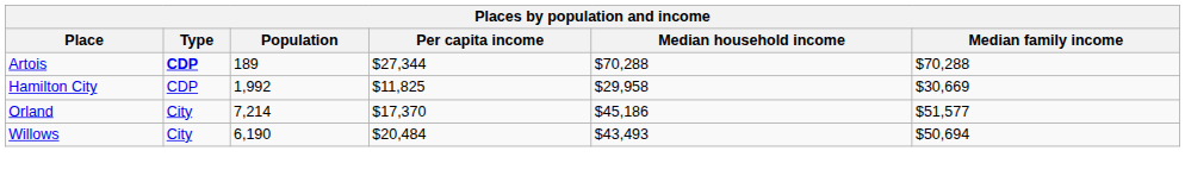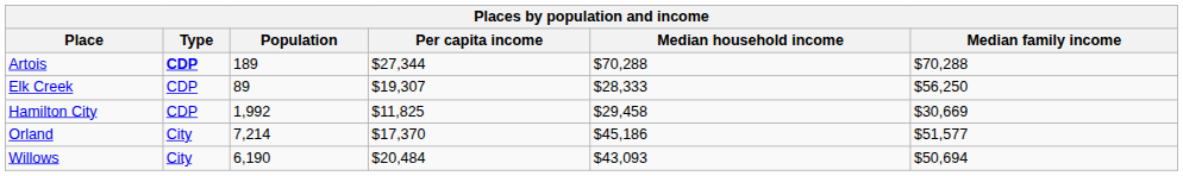 <table class="wikitable sortable mw-collapsible collapsible collapsed" style="width: 100%;">
 <tr>
 <th colspan="6">Places by population and income</th>
 </tr>
 <tr>
 <th>Place</th>
 <th>Type</th>
 <th>Population</th>
 <th data-sort-type="currency">Per capita income</th>
 <th data-sort-type="currency">Median household income</th>
 <th data-sort-type="currency">Median family income</th>
 </tr>
 <tr>
 <td><a href='#'>Artois</a></td>
 <td><strong><a href='#'>CDP</a></strong></td>
 <td>189</td>
 <td>$27,344</td>
 <td>$70,288</td>
 <td>$70,288</td>
 </tr>
 <tr>
+<td><a href='#'>Elk Creek</a></td>
+<td><a href='#'>CDP</a></td>
+<td>89</td>
+<td>$19,307</td>
+<td>$28,333</td>
+<td>$56,250</td>
+</tr>
+<tr>
 <td><a href='#'>Hamilton City</a></td>
 <td><a href='#'>CDP</a></td>
 <td>1,992</td>
 <td>$11,825</td>
-<td>$29,958</td>
+<td>$29,458</td>
 <td>$30,669</td>
 </tr>
 <tr>
 <td><a href='#'>Orland</a></td>
 <td><a href='#'>City</a></td>
 <td>7,214</td>
 <td>$17,370</td>
 <td>$45,186</td>
 <td>$51,577</td>
 </tr>
 <tr>
 <td><a href='#'>Willows</a></td>
 <td><a href='#'>City</a></td>
 <td>6,190</td>
 <td>$20,484</td>
-<td>$43,493</td>
+<td>$43,093</td>
 <td>$50,694</td>
 </tr>
 </table>
